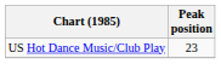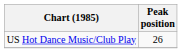 <table Class = "wikitable">
 <tr>
 <th>Chart (1985)</th>
 <th>Peak<br>position</th>
 </tr>
 <tr>
 <td>US <a href='#'>Hot Dance Music/Club Play</a></td>
-<td align = "center">23</td>
+<td align = "center">26</td>
 </tr>
 <tr>
 </tr>
 </table>
